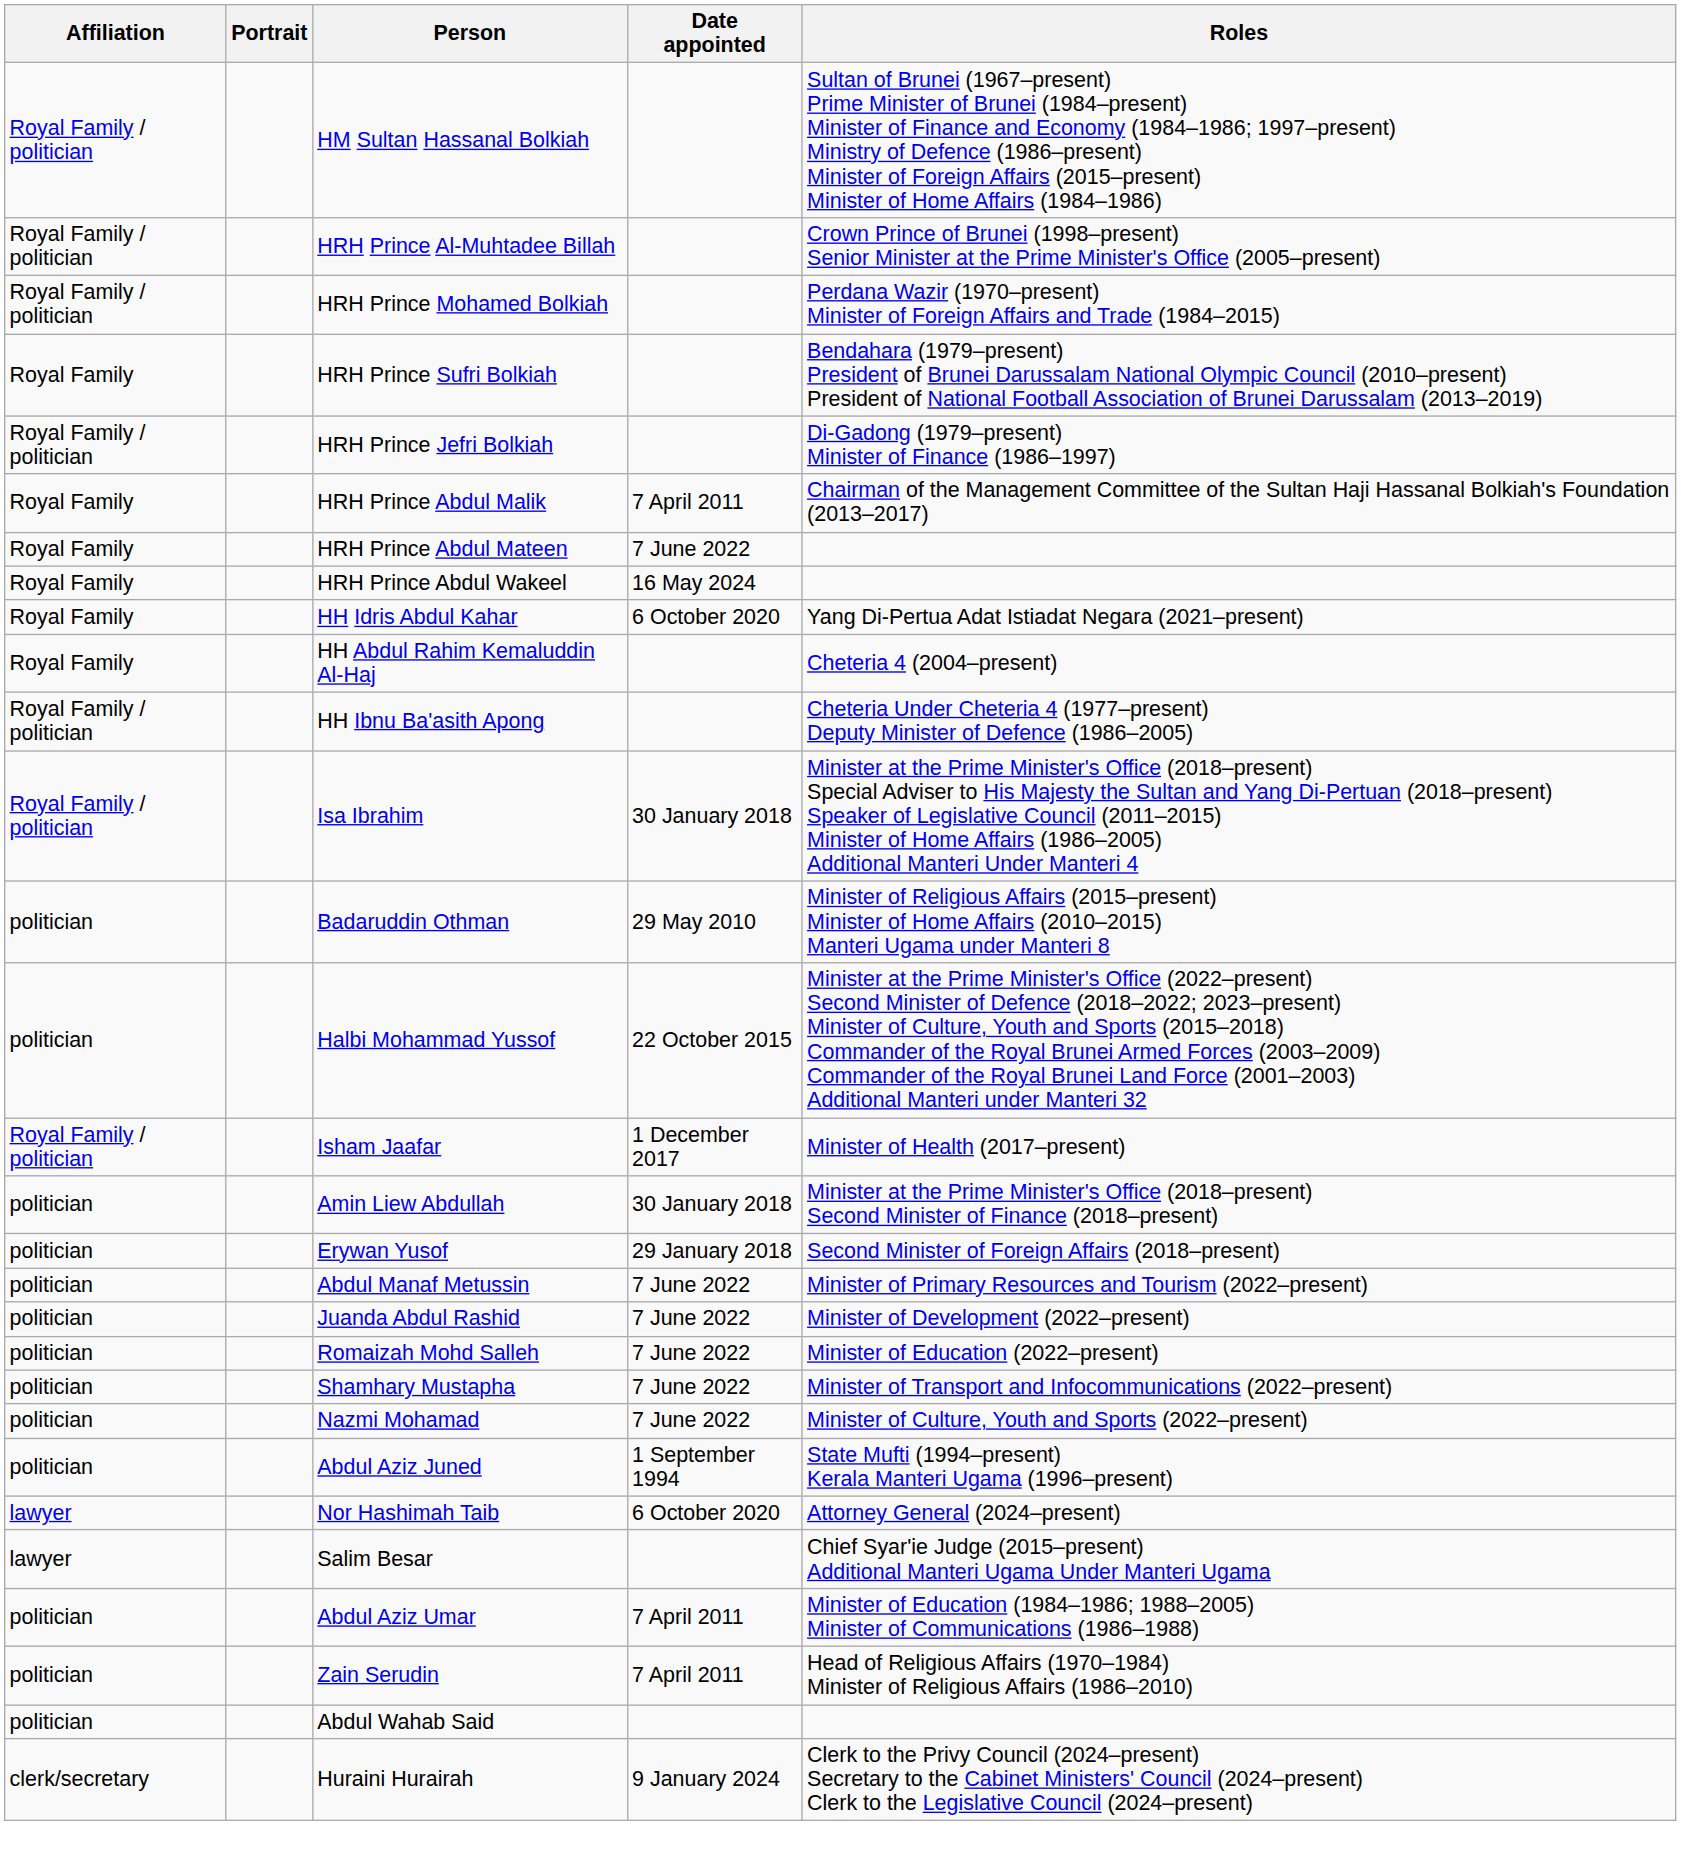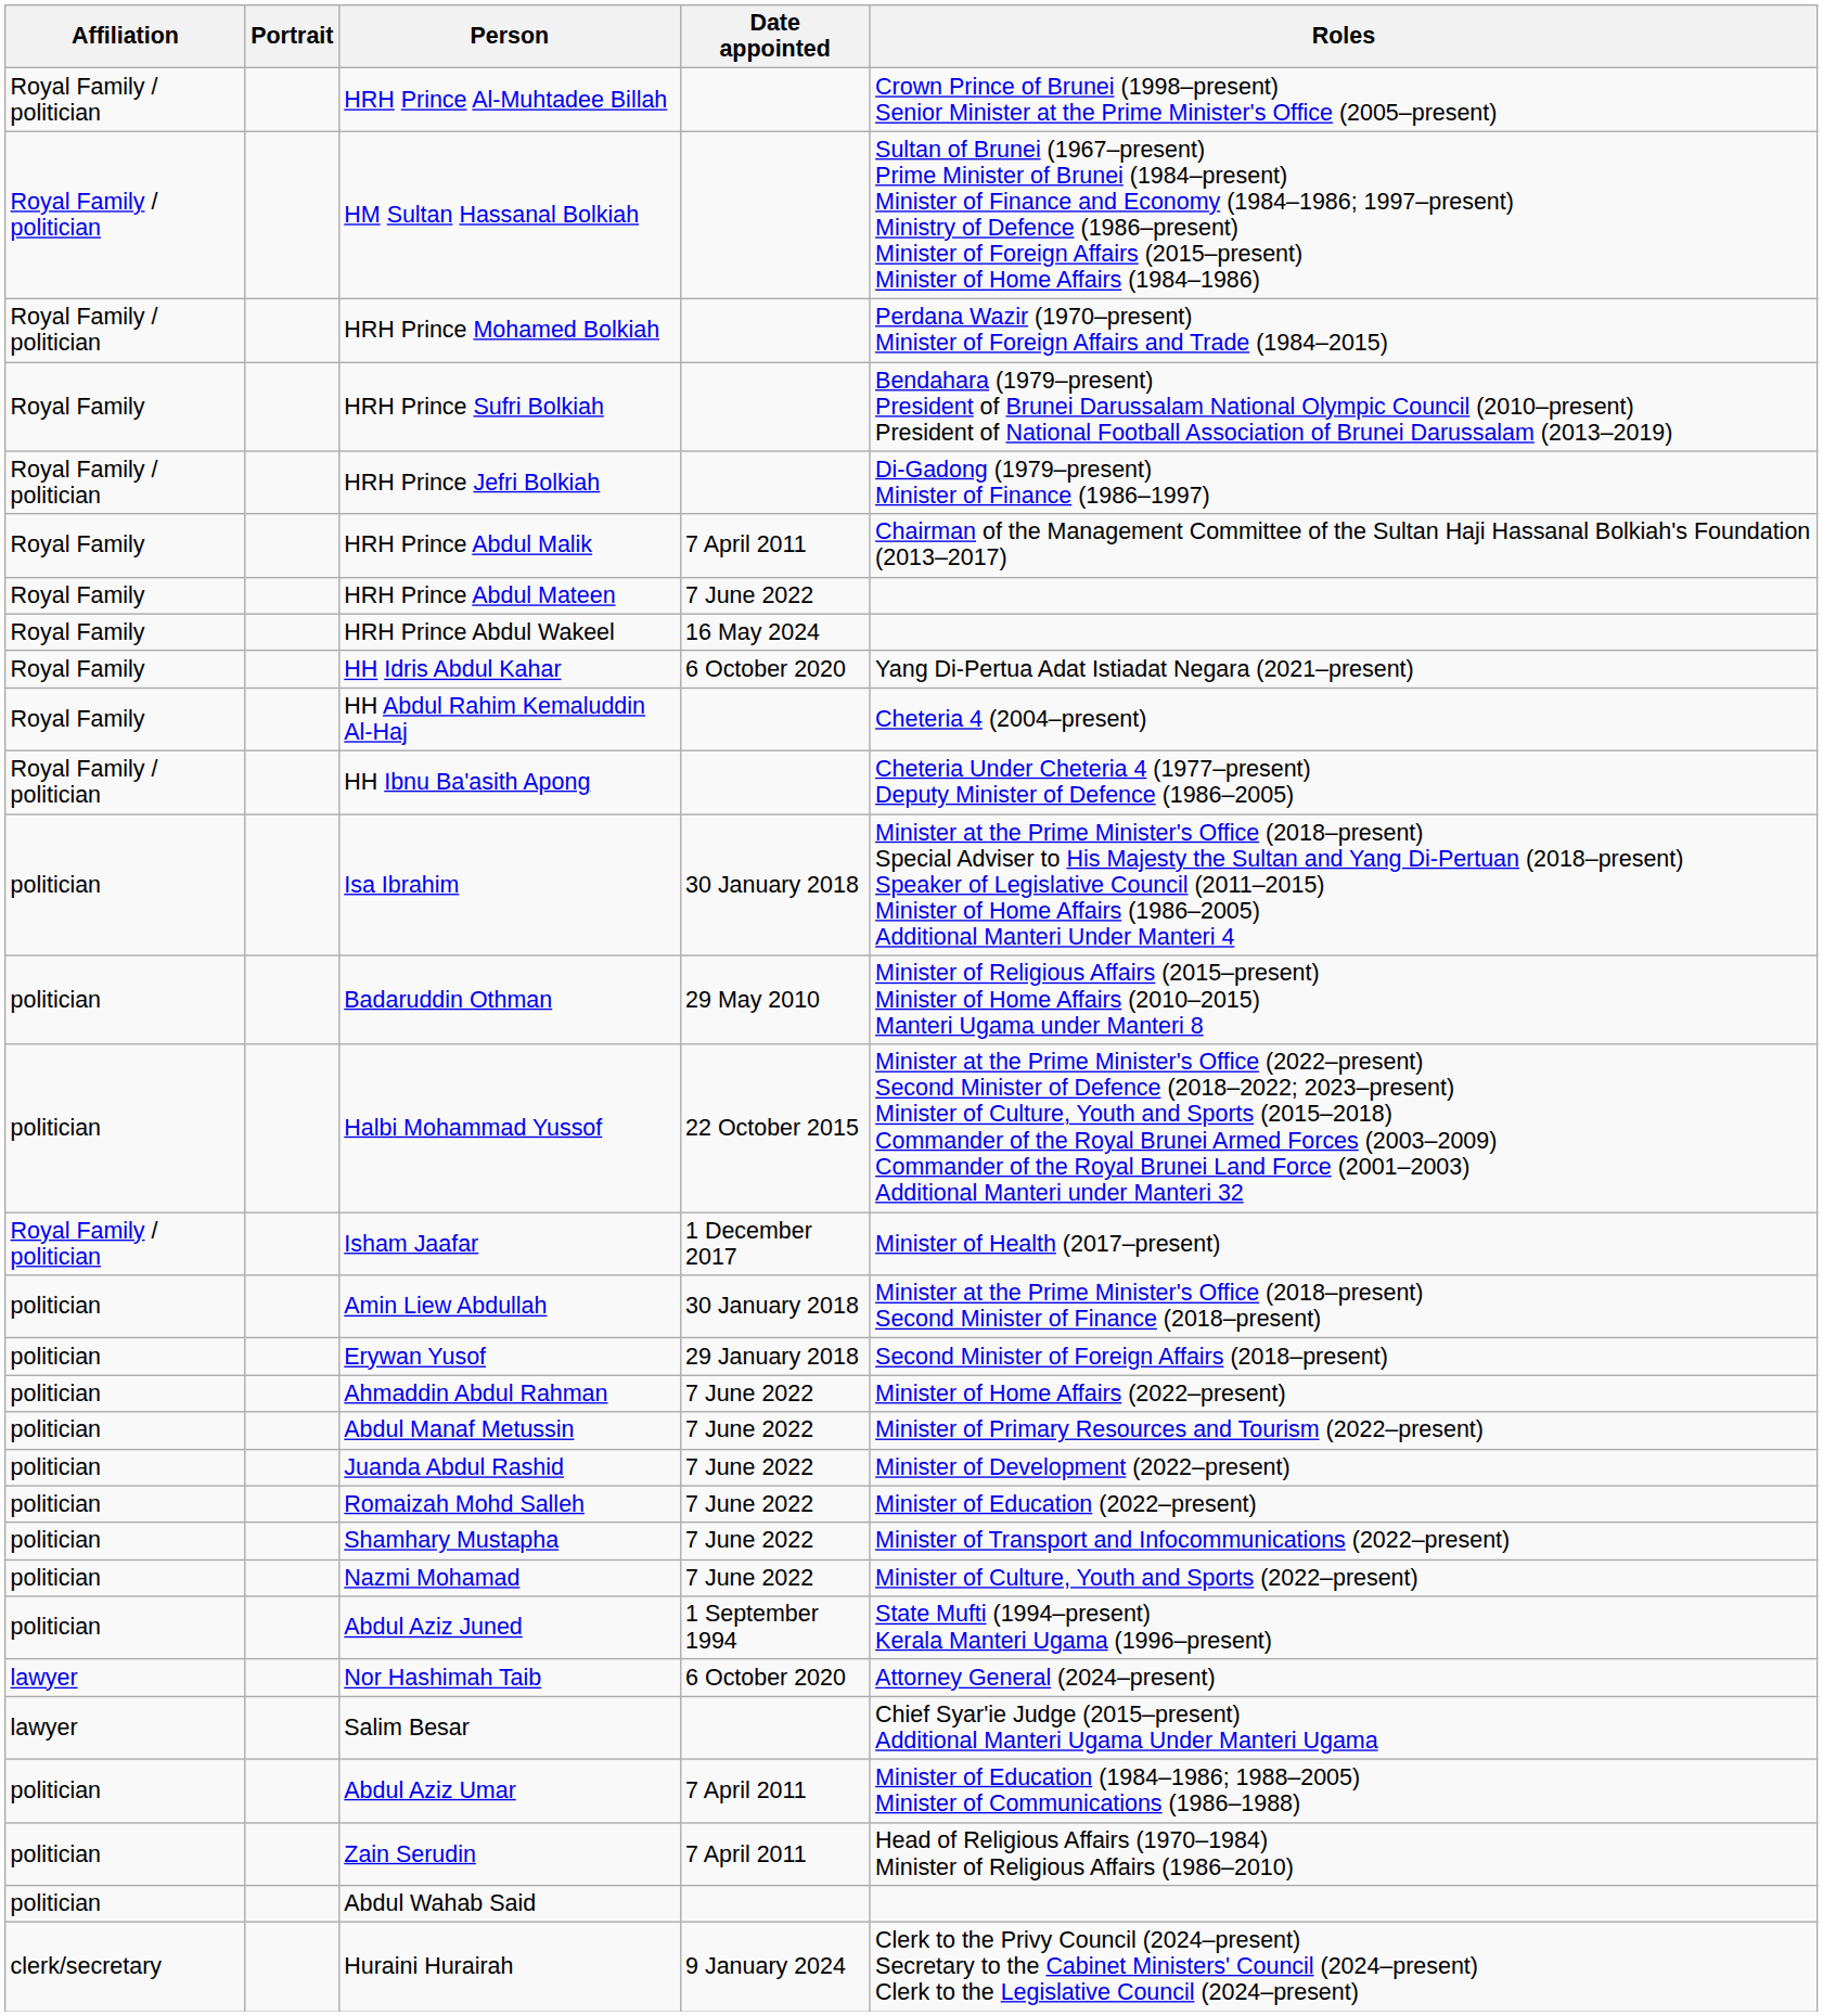 <table class="wikitable">
 <tr>
 <th>Affiliation</th>
 <th>Portrait</th>
 <th>Person</th>
 <th>Date<br>appointed</th>
 <th>Roles</th>
 </tr>
 <tr>
+<td>Royal Family / politician</td>
+<td></td>
+<td><a href='#'>HRH</a> <a href='#'>Prince</a> <a href='#'>Al-Muhtadee Billah</a></td>
+<td></td>
+<td><a href='#'>Crown Prince of Brunei</a> (1998–present)<br><a href='#'>Senior Minister at the Prime Minister's Office</a> (2005–present)</td>
+</tr>
+<tr>
 <td><a href='#'>Royal Family</a> / <a href='#'>politician</a></td>
 <td></td>
 <td><a href='#'>HM</a> <a href='#'>Sultan</a> <a href='#'>Hassanal Bolkiah</a></td>
 <td></td>
 <td><a href='#'>Sultan of Brunei</a> (1967–present)<br><a href='#'>Prime Minister of Brunei</a> (1984–present)<br><a href='#'>Minister of Finance and Economy</a> (1984–1986; 1997–present)<br><a href='#'>Ministry of Defence</a> (1986–present)<br><a href='#'>Minister of Foreign Affairs</a> (2015–present)<br><a href='#'>Minister of Home Affairs</a> (1984–1986)</td>
-</tr>
-<tr>
-<td>Royal Family / politician</td>
-<td></td>
-<td><a href='#'>HRH</a> <a href='#'>Prince</a> <a href='#'>Al-Muhtadee Billah</a></td>
-<td></td>
-<td><a href='#'>Crown Prince of Brunei</a> (1998–present)<br><a href='#'>Senior Minister at the Prime Minister's Office</a> (2005–present)</td>
 </tr>
 <tr>
 <td>Royal Family / politician</td>
 <td></td>
 <td>HRH Prince <a href='#'>Mohamed Bolkiah</a></td>
 <td></td>
 <td><a href='#'>Perdana Wazir</a> (1970–present)<br><a href='#'>Minister of Foreign Affairs and Trade</a> (1984–2015)</td>
 </tr>
 <tr>
 <td>Royal Family</td>
 <td></td>
 <td>HRH Prince <a href='#'>Sufri Bolkiah</a></td>
 <td></td>
 <td><a href='#'>Bendahara</a> (1979–present)<br><a href='#'>President</a> of <a href='#'>Brunei Darussalam National Olympic Council</a> (2010–present)<br>President of <a href='#'>National Football Association of Brunei Darussalam</a> (2013–2019)</td>
 </tr>
 <tr>
 <td>Royal Family / politician</td>
 <td></td>
 <td>HRH Prince <a href='#'>Jefri Bolkiah</a></td>
 <td></td>
 <td><a href='#'>Di-Gadong</a> (1979–present)<br><a href='#'>Minister of Finance</a> (1986–1997)</td>
 </tr>
 <tr>
 <td>Royal Family</td>
 <td></td>
 <td>HRH Prince <a href='#'>Abdul Malik</a></td>
 <td>7 April 2011</td>
 <td><a href='#'>Chairman</a> of the Management Committee of the Sultan Haji Hassanal Bolkiah's Foundation (2013–2017)</td>
 </tr>
 <tr>
 <td>Royal Family</td>
 <td></td>
 <td>HRH Prince <a href='#'>Abdul Mateen</a></td>
 <td>7 June 2022</td>
 <td></td>
 </tr>
 <tr>
 <td>Royal Family</td>
 <td></td>
 <td>HRH Prince Abdul Wakeel</td>
 <td>16 May 2024</td>
 <td></td>
 </tr>
 <tr>
 <td>Royal Family</td>
 <td></td>
 <td><a href='#'>HH</a> <a href='#'>Idris Abdul Kahar</a></td>
 <td>6 October 2020</td>
 <td>Yang Di-Pertua Adat Istiadat Negara (2021–present)</td>
 </tr>
 <tr>
 <td>Royal Family</td>
 <td></td>
 <td>HH <a href='#'>Abdul Rahim Kemaluddin Al-Haj</a></td>
 <td></td>
 <td><a href='#'>Cheteria 4</a> (2004–present)</td>
 </tr>
 <tr>
 <td>Royal Family / politician</td>
 <td></td>
 <td>HH <a href='#'>Ibnu Ba'asith Apong</a></td>
 <td></td>
 <td><a href='#'>Cheteria Under Cheteria 4</a> (1977–present)<br><a href='#'>Deputy Minister of Defence</a> (1986–2005)</td>
 </tr>
 <tr>
-<td><a href='#'>Royal Family</a> / <a href='#'>politician</a></td>
+<td>politician</td>
 <td></td>
 <td><a href='#'>Isa Ibrahim</a></td>
 <td>30 January 2018</td>
 <td><a href='#'>Minister at the Prime Minister's Office</a> (2018–present)<br>Special Adviser to <a href='#'>His Majesty the Sultan and Yang Di-Pertuan</a> (2018–present)<br><a href='#'>Speaker of Legislative Council</a> (2011–2015)<br><a href='#'>Minister of Home Affairs</a> (1986–2005)<br><a href='#'>Additional Manteri Under Manteri 4</a></td>
 </tr>
 <tr>
 <td>politician</td>
 <td></td>
 <td><a href='#'>Badaruddin Othman</a></td>
 <td>29 May 2010</td>
 <td><a href='#'>Minister of Religious Affairs</a> (2015–present)<br><a href='#'>Minister of Home Affairs</a> (2010–2015)<br><a href='#'>Manteri Ugama under Manteri 8</a></td>
 </tr>
 <tr>
 <td>politician</td>
 <td></td>
 <td><a href='#'>Halbi Mohammad Yussof</a></td>
 <td>22 October 2015</td>
 <td><a href='#'>Minister at the Prime Minister's Office</a> (2022–present)<br><a href='#'>Second Minister of Defence</a> (2018–2022; 2023–present)<br><a href='#'>Minister of Culture, Youth and Sports</a> (2015–2018)<br><a href='#'>Commander of the Royal Brunei Armed Forces</a> (2003–2009)<br><a href='#'>Commander of the Royal Brunei Land Force</a> (2001–2003)<br><a href='#'>Additional Manteri under Manteri 32</a></td>
 </tr>
 <tr>
 <td><a href='#'>Royal Family</a> / <a href='#'>politician</a></td>
 <td></td>
 <td><a href='#'>Isham Jaafar</a></td>
 <td>1 December 2017</td>
 <td><a href='#'>Minister of Health</a> (2017–present)</td>
 </tr>
 <tr>
 <td>politician</td>
 <td></td>
 <td><a href='#'>Amin Liew Abdullah</a></td>
 <td>30 January 2018</td>
 <td><a href='#'>Minister at the Prime Minister's Office</a> (2018–present)<br><a href='#'>Second Minister of Finance</a> (2018–present)</td>
 </tr>
 <tr>
 <td>politician</td>
 <td></td>
 <td><a href='#'>Erywan Yusof</a></td>
 <td>29 January 2018</td>
 <td><a href='#'>Second Minister of Foreign Affairs</a> (2018–present)</td>
+</tr>
+<tr>
+<td>politician</td>
+<td></td>
+<td><a href='#'>Ahmaddin Abdul Rahman</a></td>
+<td>7 June 2022</td>
+<td><a href='#'>Minister of Home Affairs</a> (2022–present)</td>
 </tr>
 <tr>
 <td>politician</td>
 <td></td>
 <td><a href='#'>Abdul Manaf Metussin</a></td>
 <td>7 June 2022</td>
 <td><a href='#'>Minister of Primary Resources and Tourism</a> (2022–present)</td>
 </tr>
 <tr>
 <td>politician</td>
 <td></td>
 <td><a href='#'>Juanda Abdul Rashid</a></td>
 <td>7 June 2022</td>
 <td><a href='#'>Minister of Development</a> (2022–present)</td>
 </tr>
 <tr>
 <td>politician</td>
 <td></td>
 <td><a href='#'>Romaizah Mohd Salleh</a></td>
 <td>7 June 2022</td>
 <td><a href='#'>Minister of Education</a> (2022–present)</td>
 </tr>
 <tr>
 <td>politician</td>
 <td></td>
 <td><a href='#'>Shamhary Mustapha</a></td>
 <td>7 June 2022</td>
 <td><a href='#'>Minister of Transport and Infocommunications</a> (2022–present)</td>
 </tr>
 <tr>
 <td>politician</td>
 <td></td>
 <td><a href='#'>Nazmi Mohamad</a></td>
 <td>7 June 2022</td>
 <td><a href='#'>Minister of Culture, Youth and Sports</a> (2022–present)</td>
 </tr>
 <tr>
 <td>politician</td>
 <td></td>
 <td><a href='#'>Abdul Aziz Juned</a></td>
 <td>1 September 1994</td>
 <td><a href='#'>State Mufti</a> (1994–present)<br><a href='#'>Kerala Manteri Ugama</a> (1996–present)</td>
 </tr>
 <tr>
 <td><a href='#'>lawyer</a></td>
 <td></td>
 <td><a href='#'>Nor Hashimah Taib</a></td>
 <td>6 October 2020</td>
 <td><a href='#'>Attorney General</a> (2024–present)</td>
 </tr>
 <tr>
 <td>lawyer</td>
 <td></td>
 <td>Salim Besar</td>
 <td></td>
 <td>Chief Syar'ie Judge (2015–present)<br><a href='#'>Additional Manteri Ugama Under Manteri Ugama</a></td>
 </tr>
 <tr>
 <td>politician</td>
 <td></td>
 <td><a href='#'>Abdul Aziz Umar</a></td>
 <td>7 April 2011</td>
 <td><a href='#'>Minister of Education</a> (1984–1986; 1988–2005)<br><a href='#'>Minister of Communications</a> (1986–1988)</td>
 </tr>
 <tr>
 <td>politician</td>
 <td></td>
 <td><a href='#'>Zain Serudin</a></td>
 <td>7 April 2011</td>
 <td>Head of Religious Affairs (1970–1984)<br>Minister of Religious Affairs (1986–2010)</td>
 </tr>
 <tr>
 <td>politician</td>
 <td></td>
 <td>Abdul Wahab Said</td>
 <td></td>
 <td></td>
 </tr>
 <tr>
 <td>clerk/secretary</td>
 <td></td>
 <td>Huraini Hurairah</td>
 <td>9 January 2024</td>
 <td>Clerk to the Privy Council (2024–present)<br>Secretary to the <a href='#'>Cabinet Ministers' Council</a> (2024–present)<br>Clerk to the <a href='#'>Legislative Council</a> (2024–present)</td>
 </tr>
 </table>
